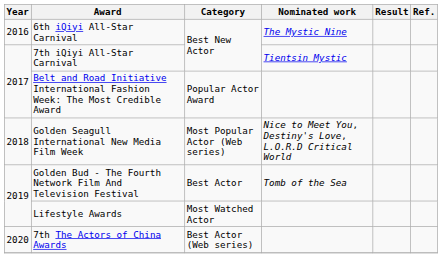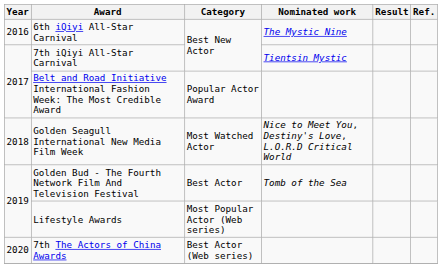 <table class="wikitable">
 <tr>
 <th>Year</th>
 <th>Award</th>
 <th>Category</th>
 <th>Nominated work</th>
 <th>Result</th>
 <th>Ref.</th>
 </tr>
 <tr>
 <td>2016</td>
 <td>6th <a href='#'>iQiyi</a> All-Star Carnival</td>
 <td rowspan=2>Best New Actor</td>
 <td><em><a href='#'>The Mystic Nine</a></em></td>
 <td></td>
 <td></td>
 </tr>
 <tr>
 <td rowspan=2>2017</td>
 <td>7th iQiyi All-Star Carnival</td>
 <td><em><a href='#'>Tientsin Mystic</a></em></td>
 <td></td>
 <td></td>
 </tr>
 <tr>
 <td><a href='#'>Belt and Road Initiative</a> International Fashion Week: The Most Credible Award</td>
 <td>Popular Actor Award</td>
 <td></td>
 <td></td>
 <td></td>
 </tr>
 <tr>
 <td>2018</td>
 <td>Golden Seagull International New Media Film Week</td>
-<td>Most Popular Actor (Web series)</td>
+<td>Most Watched Actor</td>
 <td><em>Nice to Meet You</em>, <em>Destiny's Love</em>, <em>L.O.R.D Critical World</em></td>
 <td></td>
 <td></td>
 </tr>
 <tr>
 <td rowspan=2>2019</td>
 <td>Golden Bud - The Fourth Network Film And Television Festival</td>
 <td>Best Actor</td>
 <td><em>Tomb of the Sea</em></td>
 <td></td>
 <td></td>
 </tr>
 <tr>
 <td>Lifestyle Awards</td>
-<td>Most Watched Actor</td>
+<td>Most Popular Actor (Web series)</td>
 <td></td>
 <td></td>
 <td></td>
 </tr>
 <tr>
 <td>2020</td>
 <td>7th <a href='#'>The Actors of China Awards</a></td>
 <td>Best Actor (Web series)</td>
 <td></td>
 <td></td>
 <td></td>
 </tr>
 <tr>
 </tr>
 </table>
